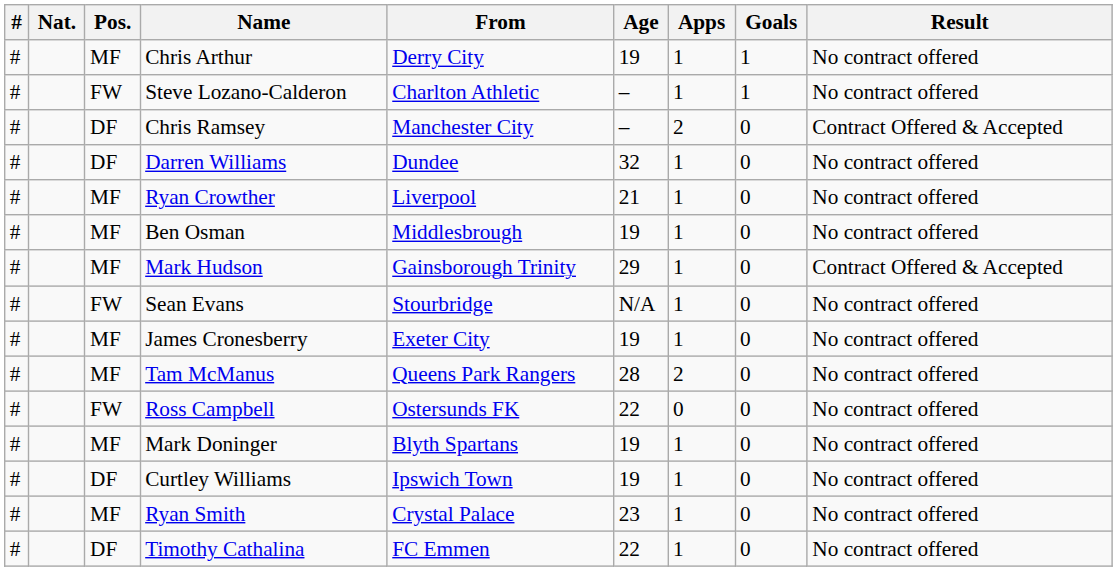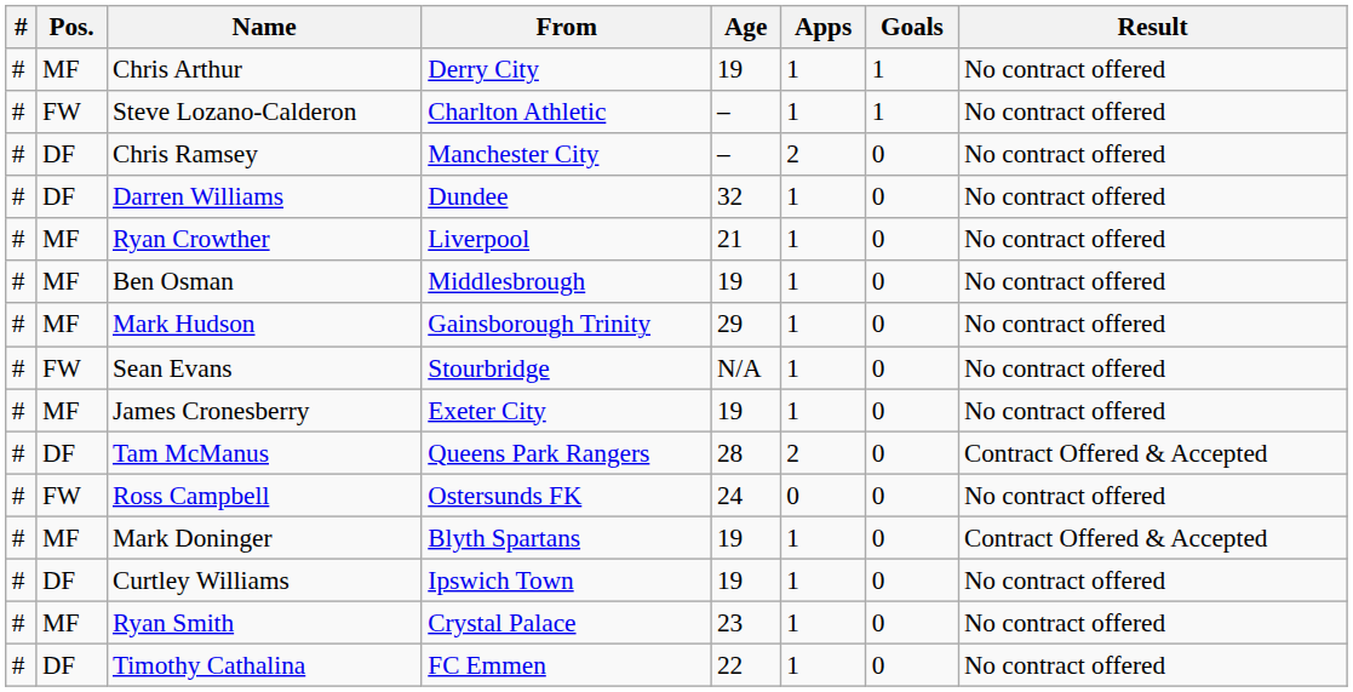 <table class="wikitable" style="text-align:center; font-size:95%;width:50%; text-align:left">
 <tr>
 <th>#</th>
-<th>Nat.</th>
 <th>Pos.</th>
 <th>Name</th>
 <th>From</th>
 <th>Age</th>
 <th>Apps</th>
 <th>Goals</th>
 <th>Result</th>
 </tr>
 <tr>
 <td>#</td>
-<td></td>
 <td>MF</td>
 <td>Chris Arthur</td>
 <td><a href='#'>Derry City</a></td>
 <td>19</td>
 <td>1</td>
 <td>1</td>
 <td>No contract offered</td>
 </tr>
 <tr>
 <td>#</td>
-<td></td>
 <td>FW</td>
 <td>Steve Lozano-Calderon</td>
 <td><a href='#'>Charlton Athletic</a></td>
 <td>–</td>
 <td>1</td>
 <td>1</td>
 <td>No contract offered</td>
 </tr>
 <tr>
 <td>#</td>
-<td></td>
 <td>DF</td>
 <td>Chris Ramsey</td>
 <td><a href='#'>Manchester City</a></td>
 <td>–</td>
 <td>2</td>
 <td>0</td>
-<td>Contract Offered & Accepted</td>
+<td>No contract offered</td>
 </tr>
 <tr>
 <td>#</td>
-<td></td>
 <td>DF</td>
 <td><a href='#'>Darren Williams</a></td>
 <td><a href='#'>Dundee</a></td>
 <td>32</td>
 <td>1</td>
 <td>0</td>
 <td>No contract offered</td>
 </tr>
 <tr>
 <td>#</td>
-<td></td>
 <td>MF</td>
 <td><a href='#'>Ryan Crowther</a></td>
 <td><a href='#'>Liverpool</a></td>
 <td>21</td>
 <td>1</td>
 <td>0</td>
 <td>No contract offered</td>
 </tr>
 <tr>
 <td>#</td>
-<td></td>
 <td>MF</td>
 <td>Ben Osman</td>
 <td><a href='#'>Middlesbrough</a></td>
 <td>19</td>
 <td>1</td>
 <td>0</td>
 <td>No contract offered</td>
 </tr>
 <tr>
 <td>#</td>
-<td></td>
 <td>MF</td>
 <td><a href='#'>Mark Hudson</a></td>
 <td><a href='#'>Gainsborough Trinity</a></td>
 <td>29</td>
 <td>1</td>
 <td>0</td>
-<td>Contract Offered & Accepted</td>
+<td>No contract offered</td>
 </tr>
 <tr>
 <td>#</td>
-<td></td>
 <td>FW</td>
 <td>Sean Evans</td>
 <td><a href='#'>Stourbridge</a></td>
 <td>N/A</td>
 <td>1</td>
 <td>0</td>
 <td>No contract offered</td>
 </tr>
 <tr>
 <td>#</td>
-<td></td>
 <td>MF</td>
 <td>James Cronesberry</td>
 <td><a href='#'>Exeter City</a></td>
 <td>19</td>
 <td>1</td>
 <td>0</td>
 <td>No contract offered</td>
 </tr>
 <tr>
 <td>#</td>
-<td></td>
-<td>MF</td>
+<td>DF</td>
 <td><a href='#'>Tam McManus</a></td>
 <td><a href='#'>Queens Park Rangers</a></td>
 <td>28</td>
 <td>2</td>
 <td>0</td>
-<td>No contract offered</td>
+<td>Contract Offered & Accepted</td>
 </tr>
 <tr>
 <td>#</td>
-<td></td>
 <td>FW</td>
 <td><a href='#'>Ross Campbell</a></td>
 <td><a href='#'>Ostersunds FK</a></td>
-<td>22</td>
+<td>24</td>
 <td>0</td>
 <td>0</td>
 <td>No contract offered</td>
 </tr>
 <tr>
 <td>#</td>
-<td></td>
 <td>MF</td>
 <td>Mark Doninger</td>
 <td><a href='#'>Blyth Spartans</a></td>
 <td>19</td>
 <td>1</td>
 <td>0</td>
-<td>No contract offered</td>
+<td>Contract Offered & Accepted</td>
 </tr>
 <tr>
 <td>#</td>
-<td></td>
 <td>DF</td>
 <td>Curtley Williams</td>
 <td><a href='#'>Ipswich Town</a></td>
 <td>19</td>
 <td>1</td>
 <td>0</td>
 <td>No contract offered</td>
 </tr>
 <tr>
 <td>#</td>
-<td></td>
 <td>MF</td>
 <td><a href='#'>Ryan Smith</a></td>
 <td><a href='#'>Crystal Palace</a></td>
 <td>23</td>
 <td>1</td>
 <td>0</td>
 <td>No contract offered</td>
 </tr>
 <tr>
 <td>#</td>
-<td></td>
 <td>DF</td>
 <td><a href='#'>Timothy Cathalina</a></td>
 <td><a href='#'>FC Emmen</a></td>
 <td>22</td>
 <td>1</td>
 <td>0</td>
 <td>No contract offered</td>
 </tr>
 </table>
